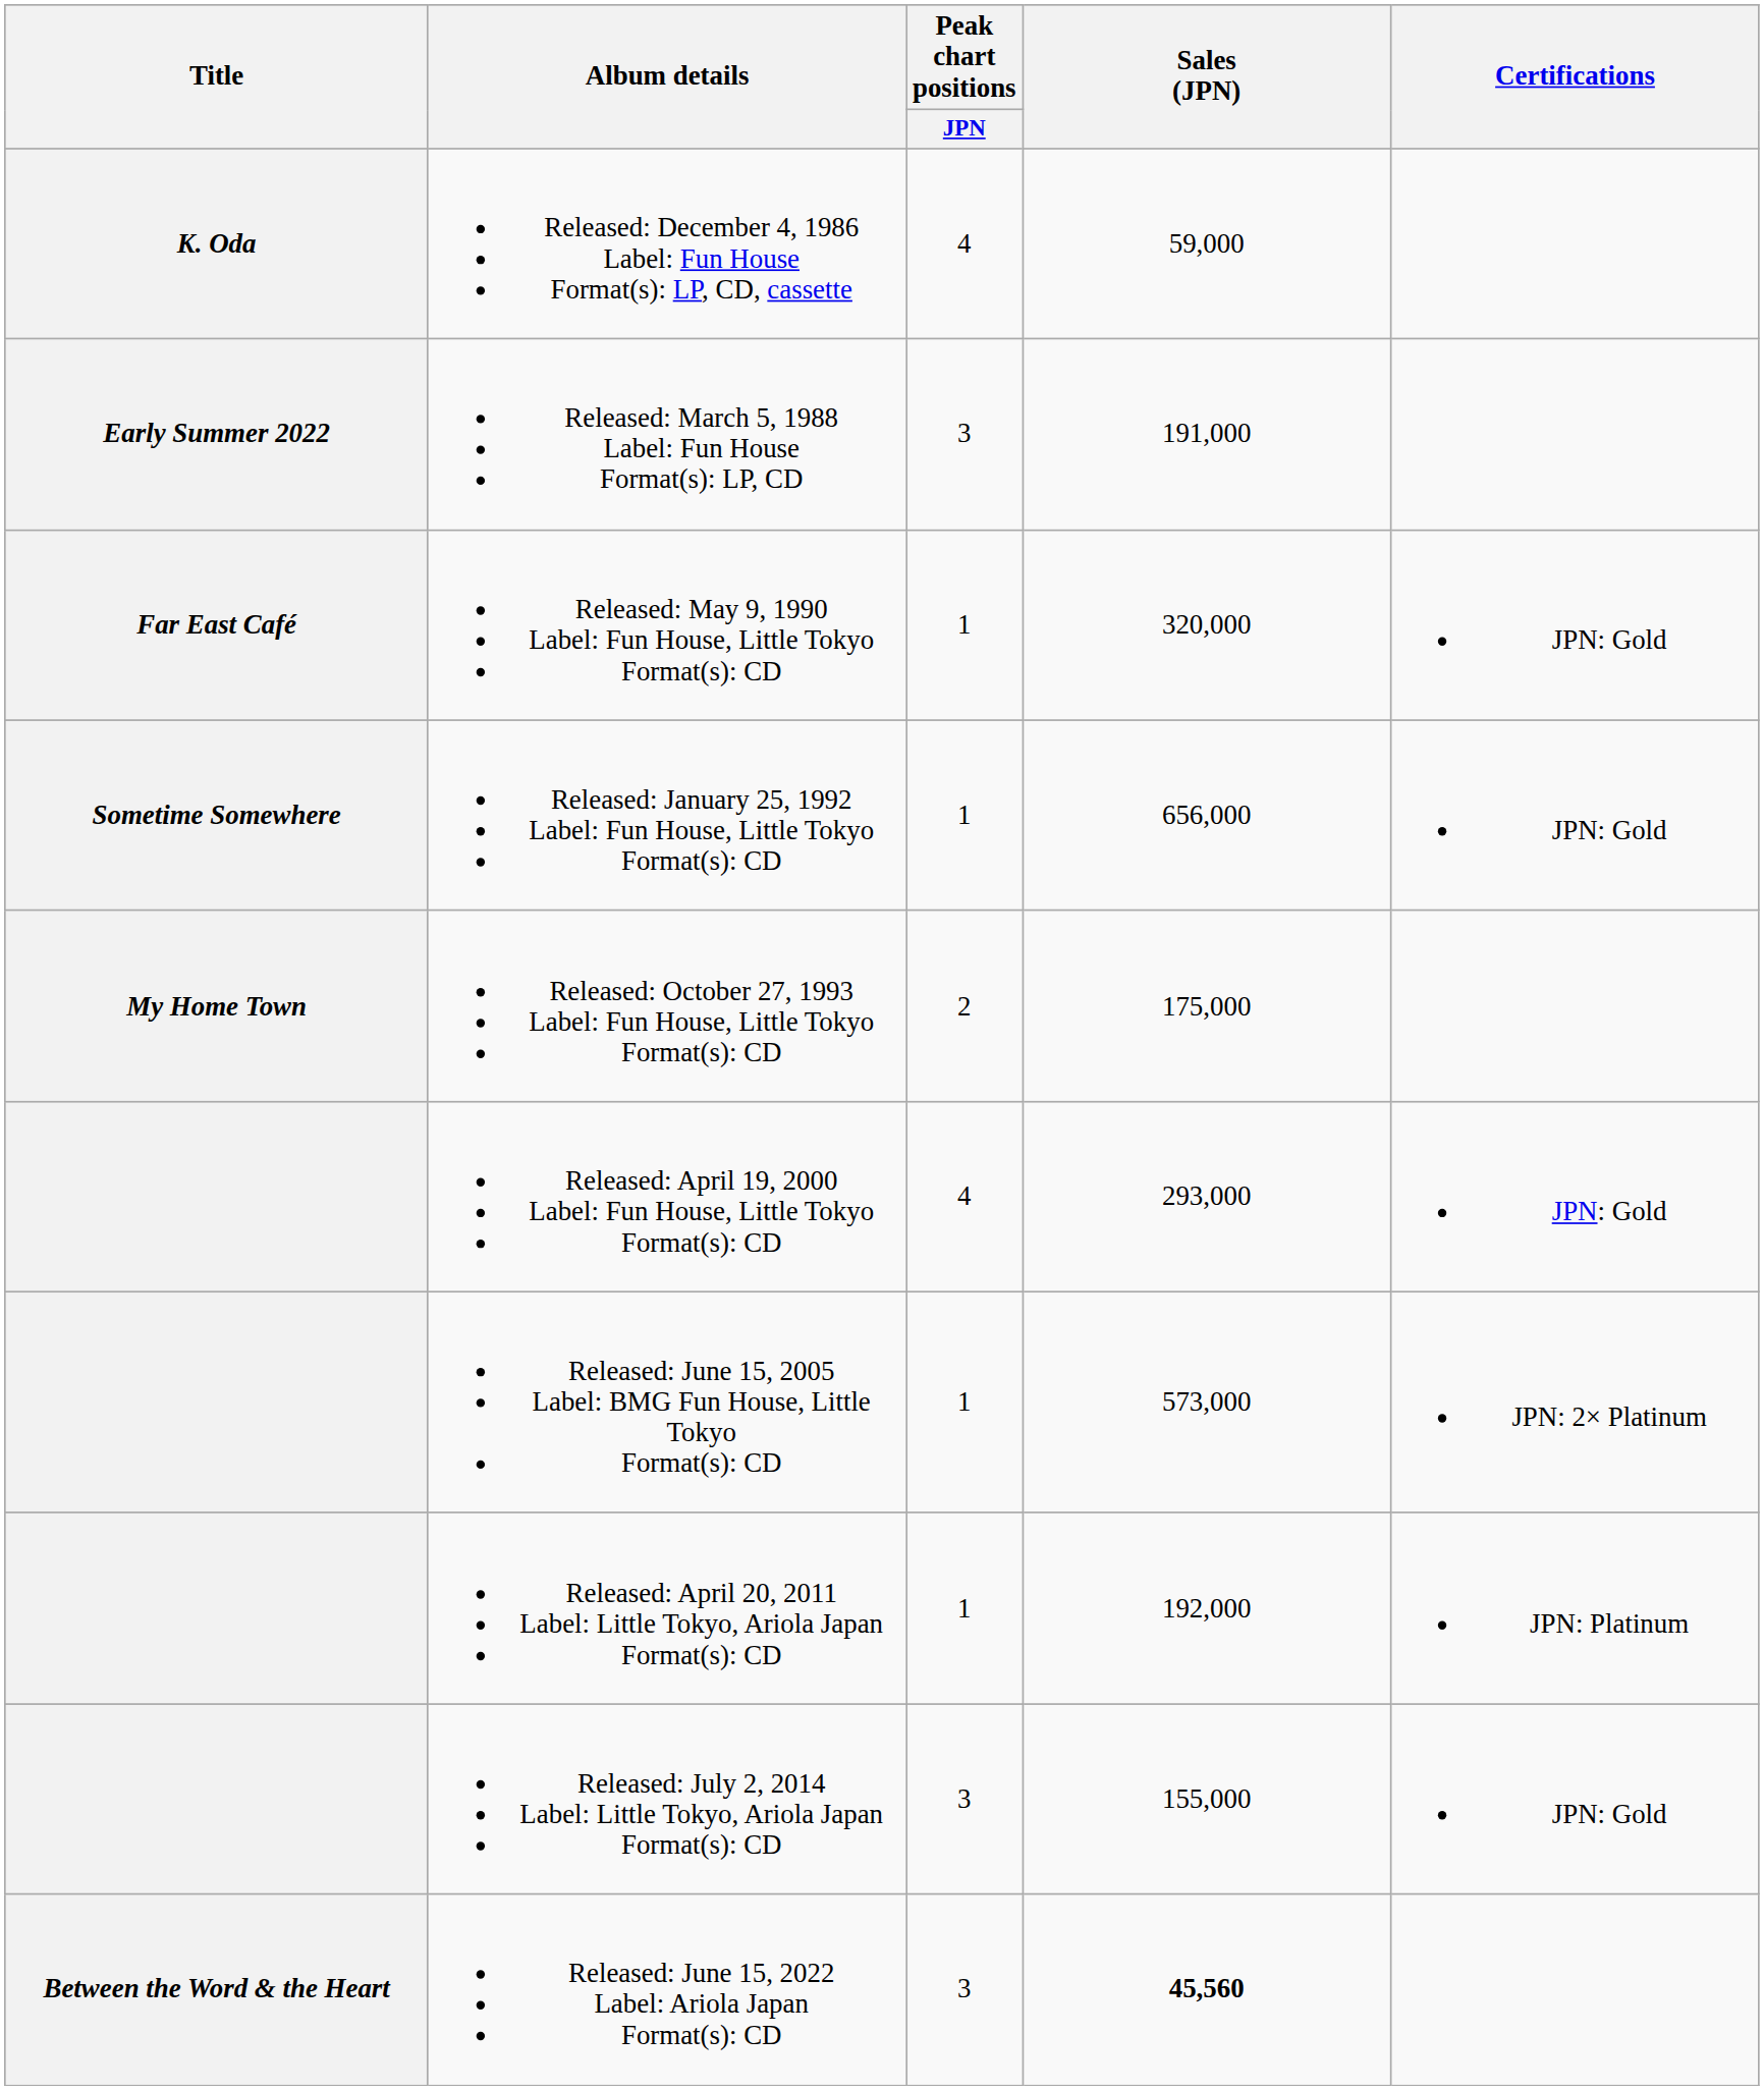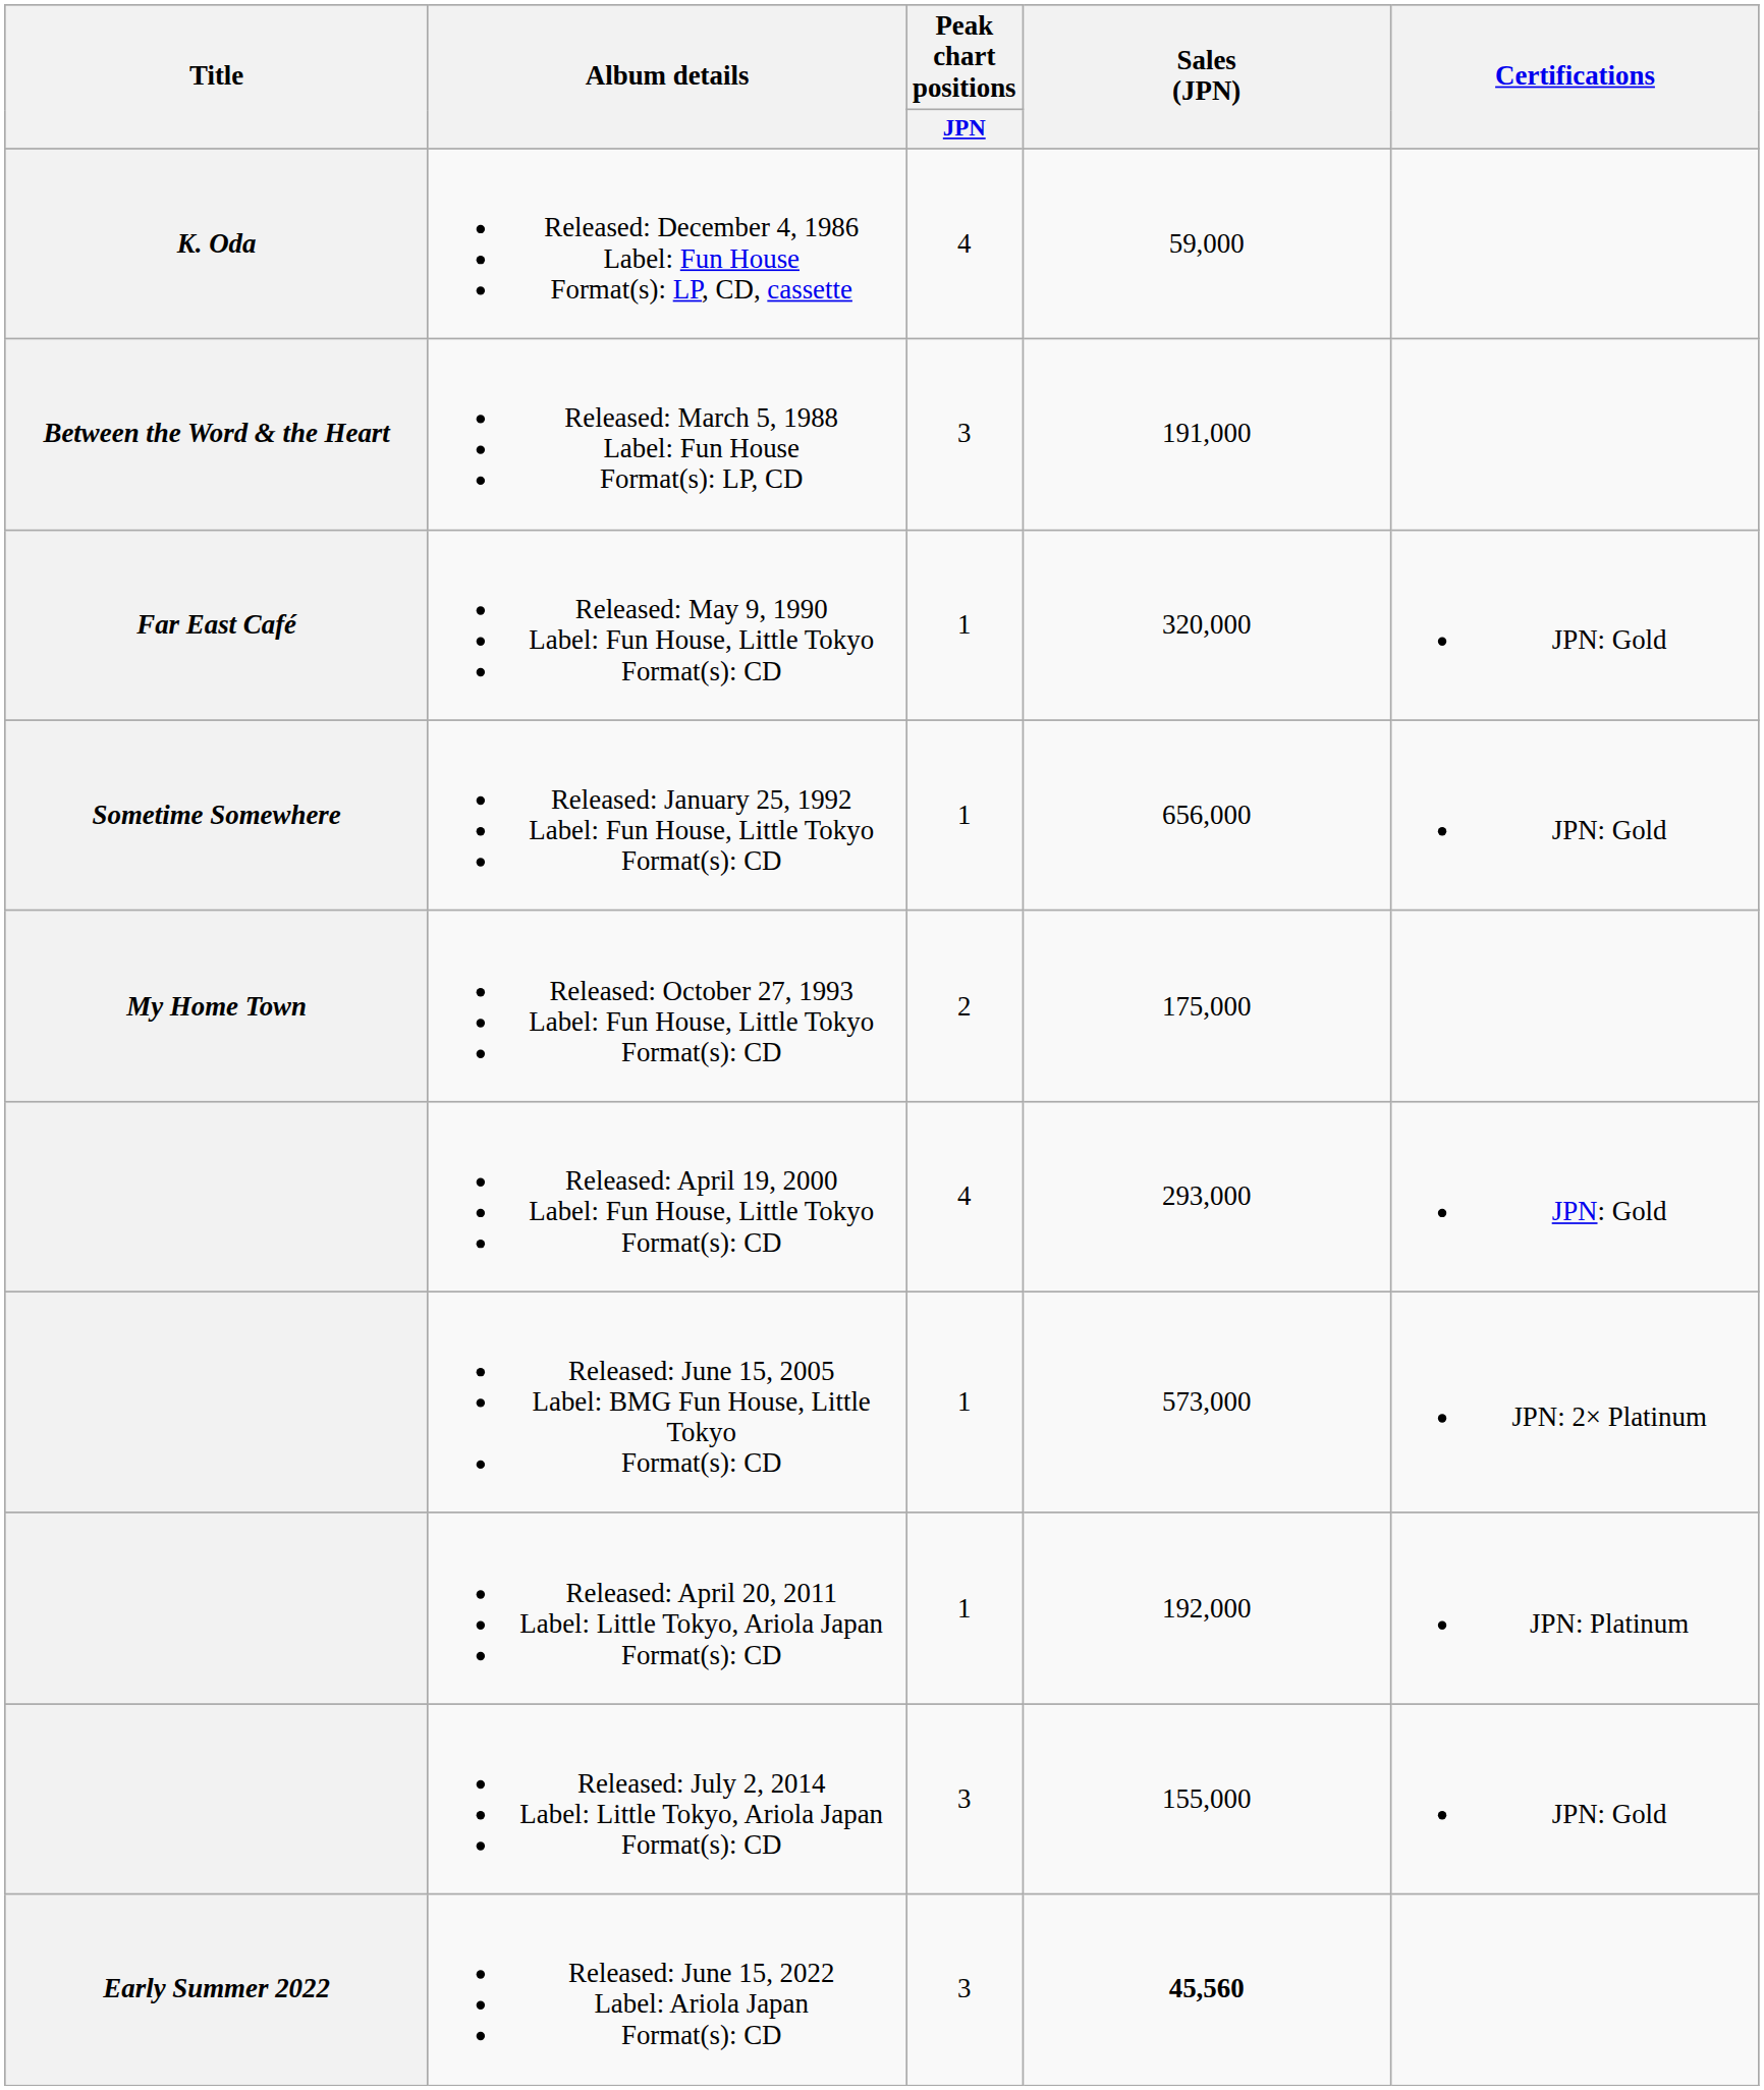 <table class="wikitable plainrowheaders" style="text-align:center;" border="1">
 <tr>
 <th scope="col" rowspan="2" style="width:15em;">Title</th>
 <th scope="col" rowspan="2" style="width:17em;">Album details</th>
 <th colspan="1">Peak chart positions</th>
 <th scope="col" rowspan="2" style="width:13em;">Sales<br>(JPN)<br></th>
 <th scope="col" rowspan="2" style="width:13em;"><a href='#'>Certifications</a></th>
 </tr>
 <tr>
 <th style="width:3em;font-size:85%"><a href='#'>JPN</a><br></th>
 </tr>
 <tr>
 <th scope="row"><em>K. Oda</em></th>
 <td><br><ul><li>Released: December 4, 1986</li><li>Label: <a href='#'>Fun House</a></li><li>Format(s): <a href='#'>LP</a>, CD, <a href='#'>cassette</a></li></ul></td>
 <td>4</td>
 <td>59,000</td>
 <td></td>
 </tr>
 <tr>
-<th scope="row"><em>Early Summer 2022</em></th>
+<th scope="row"><em>Between the Word & the Heart</em></th>
 <td><br><ul><li>Released: March 5, 1988</li><li>Label: Fun House</li><li>Format(s): LP, CD</li></ul></td>
 <td>3</td>
 <td>191,000</td>
 <td></td>
 </tr>
 <tr>
 <th scope="row"><em>Far East Café</em></th>
 <td><br><ul><li>Released: May 9, 1990</li><li>Label: Fun House, Little Tokyo</li><li>Format(s): CD</li></ul></td>
 <td>1</td>
 <td>320,000</td>
 <td><br><ul><li>JPN: Gold</li></ul></td>
 </tr>
 <tr>
 <th scope="row"><em>Sometime Somewhere</em></th>
 <td><br><ul><li>Released: January 25, 1992</li><li>Label: Fun House, Little Tokyo</li><li>Format(s): CD</li></ul></td>
 <td>1</td>
 <td>656,000</td>
 <td><br><ul><li>JPN: Gold</li></ul></td>
 </tr>
 <tr>
 <th scope="row"><em>My Home Town</em></th>
 <td><br><ul><li>Released: October 27, 1993</li><li>Label: Fun House, Little Tokyo</li><li>Format(s): CD</li></ul></td>
 <td>2</td>
 <td>175,000</td>
 <td></td>
 </tr>
 <tr>
 <th scope="row"></th>
 <td><br><ul><li>Released: April 19, 2000</li><li>Label: Fun House, Little Tokyo</li><li>Format(s): CD</li></ul></td>
 <td>4</td>
 <td>293,000</td>
 <td><br><ul><li><a href='#'>JPN</a>: Gold</li></ul></td>
 </tr>
 <tr>
 <th scope="row"></th>
 <td><br><ul><li>Released: June 15, 2005</li><li>Label: BMG Fun House, Little Tokyo</li><li>Format(s): CD</li></ul></td>
 <td>1</td>
 <td>573,000</td>
 <td><br><ul><li>JPN: 2× Platinum</li></ul></td>
 </tr>
 <tr>
 <th scope="row"></th>
 <td><br><ul><li>Released: April 20, 2011</li><li>Label: Little Tokyo, Ariola Japan</li><li>Format(s): CD</li></ul></td>
 <td>1</td>
 <td>192,000</td>
 <td><br><ul><li>JPN: Platinum</li></ul></td>
 </tr>
 <tr>
 <th scope="row"></th>
 <td><br><ul><li>Released: July 2, 2014</li><li>Label: Little Tokyo, Ariola Japan</li><li>Format(s): CD</li></ul></td>
 <td>3</td>
 <td>155,000</td>
 <td><br><ul><li>JPN: Gold</li></ul></td>
 </tr>
 <tr>
-<th scope="row"><em>Between the Word & the Heart</em></th>
+<th scope="row"><em>Early Summer 2022</em></th>
 <td><br><ul><li>Released: June 15, 2022</li><li>Label: Ariola Japan</li><li>Format(s): CD</li></ul></td>
 <td>3</td>
 <td><strong>45,560</strong></td>
 <td></td>
 </tr>
 </table>
